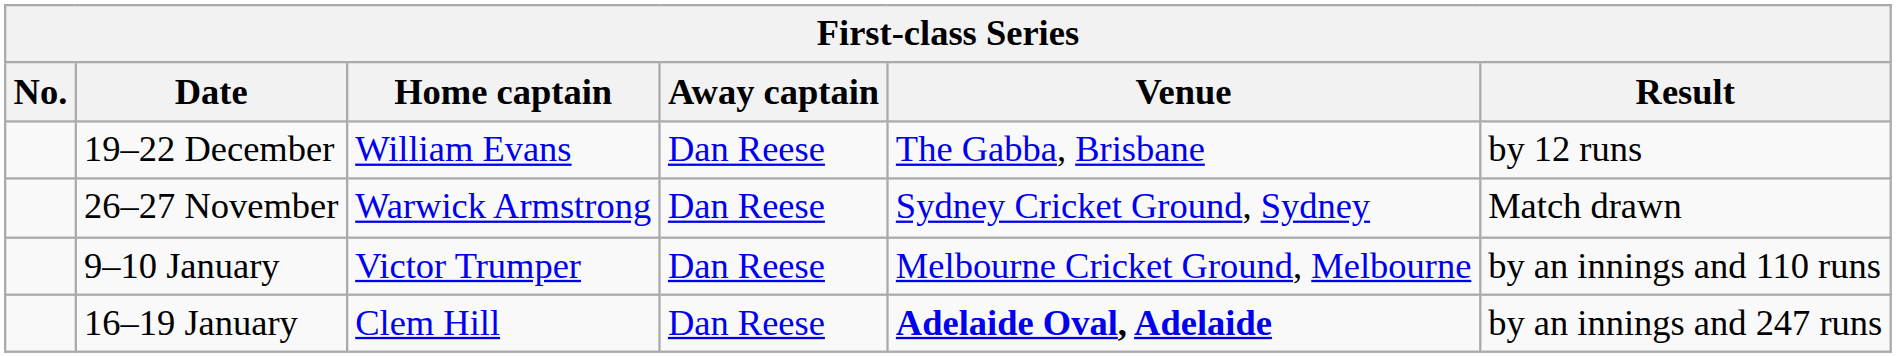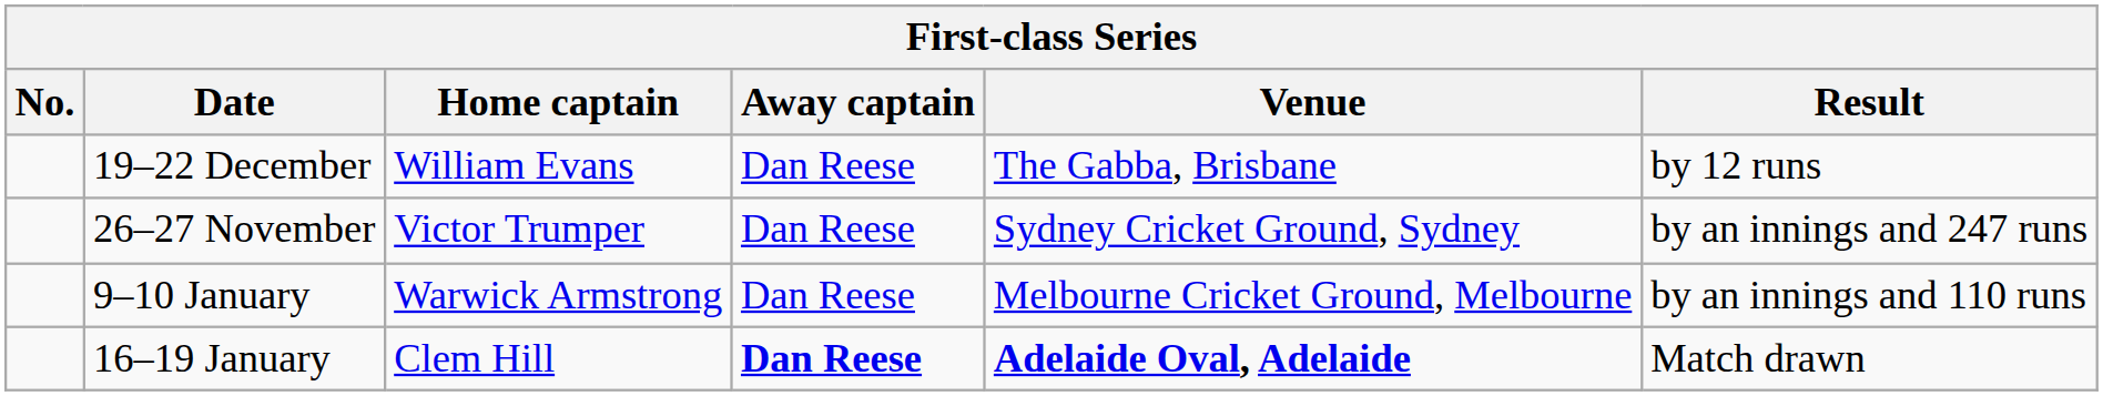 <table class="wikitable">
 <tr>
 <th colspan="9">First-class Series</th>
 </tr>
 <tr>
 <th>No.</th>
 <th>Date</th>
 <th>Home captain</th>
 <th>Away captain</th>
 <th>Venue</th>
 <th>Result</th>
 </tr>
 <tr>
 <td></td>
 <td>19–22 December</td>
 <td> <a href='#'>William Evans</a></td>
 <td><a href='#'>Dan Reese</a></td>
 <td><a href='#'>The Gabba</a>, <a href='#'>Brisbane</a></td>
 <td> by 12 runs</td>
 </tr>
 <tr>
 <td></td>
 <td>26–27 November</td>
-<td> <a href='#'>Warwick Armstrong</a></td>
+<td> <a href='#'>Victor Trumper</a></td>
 <td><a href='#'>Dan Reese</a></td>
 <td><a href='#'>Sydney Cricket Ground</a>, <a href='#'>Sydney</a></td>
-<td>Match drawn</td>
+<td> by an innings and 247 runs</td>
 </tr>
 <tr>
 <td></td>
 <td>9–10 January</td>
-<td> <a href='#'>Victor Trumper</a></td>
+<td> <a href='#'>Warwick Armstrong</a></td>
 <td><a href='#'>Dan Reese</a></td>
 <td><a href='#'>Melbourne Cricket Ground</a>, <a href='#'>Melbourne</a></td>
 <td> by an innings and 110 runs</td>
 </tr>
 <tr>
 <td></td>
 <td>16–19 January</td>
 <td> <a href='#'>Clem Hill</a></td>
-<td><a href='#'>Dan Reese</a></td>
+<td><strong><a href='#'>Dan Reese</a></strong></td>
 <td><strong><a href='#'>Adelaide Oval</a>, <a href='#'>Adelaide</a></strong></td>
-<td> by an innings and 247 runs</td>
+<td>Match drawn</td>
 </tr>
 </table>
